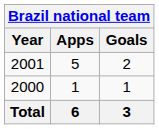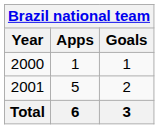 <table class="wikitable" style="text-align:center">
 <tr>
 <th colspan=3><a href='#'>Brazil national team</a></th>
 </tr>
 <tr>
 <th>Year</th>
 <th>Apps</th>
 <th>Goals</th>
 </tr>
 <tr>
+<td>2000</td>
+<td>1</td>
+<td>1</td>
+</tr>
+<tr>
 <td>2001</td>
 <td>5</td>
 <td>2</td>
-</tr>
-<tr>
-<td>2000</td>
-<td>1</td>
-<td>1</td>
 </tr>
 <tr>
 <th>Total</th>
 <th>6</th>
 <th>3</th>
 </tr>
 </table>
